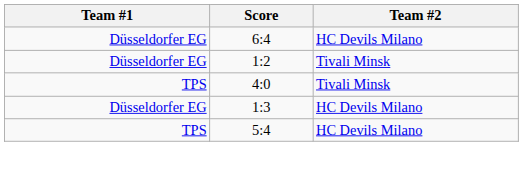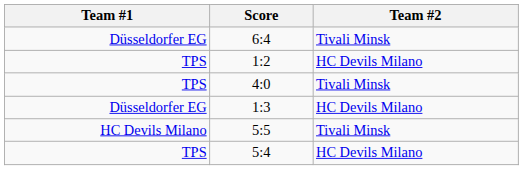 <table class="wikitable" style="text-align: center;">
 <tr>
 <th width=22%>Team #1</th>
 <th width=11%>Score</th>
 <th width=22%>Team #2</th>
 </tr>
 <tr>
 <td style="text-align: right;"><a href='#'>Düsseldorfer EG</a> </td>
 <td>6:4</td>
-<td style="text-align: left;"> <a href='#'>HC Devils Milano</a></td>
+<td style="text-align: left;"> <a href='#'>Tivali Minsk</a></td>
 </tr>
 <tr>
-<td style="text-align: right;"><a href='#'>Düsseldorfer EG</a> </td>
+<td style="text-align: right;"><a href='#'>TPS</a> </td>
 <td>1:2</td>
-<td style="text-align: left;"> <a href='#'>Tivali Minsk</a></td>
+<td style="text-align: left;"> <a href='#'>HC Devils Milano</a></td>
 </tr>
 <tr>
 <td style="text-align: right;"><a href='#'>TPS</a> </td>
 <td>4:0</td>
 <td style="text-align: left;"> <a href='#'>Tivali Minsk</a></td>
 </tr>
 <tr>
 <td style="text-align: right;"><a href='#'>Düsseldorfer EG</a> </td>
 <td>1:3</td>
 <td style="text-align: left;"> <a href='#'>HC Devils Milano</a></td>
 </tr>
 <tr>
+<td style="text-align: right;"><a href='#'>HC Devils Milano</a> </td>
+<td>5:5</td>
+<td style="text-align: left;"> <a href='#'>Tivali Minsk</a></td>
+</tr>
+<tr>
 <td style="text-align: right;"><a href='#'>TPS</a> </td>
 <td>5:4</td>
 <td style="text-align: left;"> <a href='#'>HC Devils Milano</a></td>
 </tr>
 </table>
